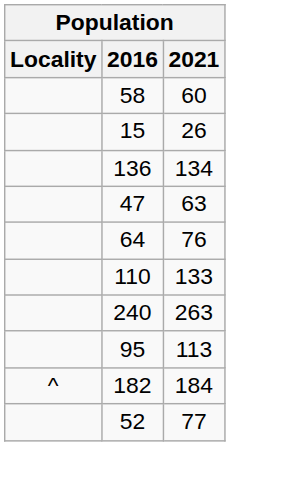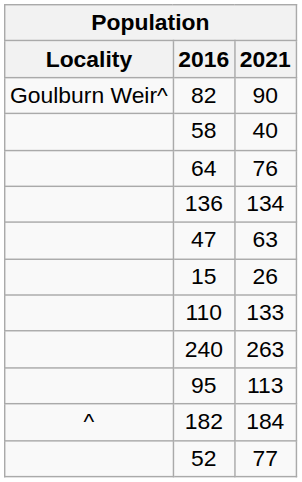 <table class="wikitable" style="text-align:center;">
 <tr>
 <th colspan="3" style="text-align:center;  font-weight:bold">Population</th>
 </tr>
 <tr>
 <th style="text-align:center; background:  font-weight:bold">Locality</th>
 <th style="text-align:center; background:  font-weight:bold"><strong>2016</strong></th>
 <th style="text-align:center; background:  font-weight:bold"><strong>2021</strong></th>
 </tr>
 <tr>
-<td></td>
-<td>58</td>
-<td>60</td>
+<td>Goulburn Weir^</td>
+<td>82</td>
+<td>90</td>
 </tr>
 <tr>
 <td></td>
-<td>15</td>
-<td>26</td>
+<td>58</td>
+<td>40</td>
+</tr>
+<tr>
+<td></td>
+<td>64</td>
+<td>76</td>
 </tr>
 <tr>
 <td></td>
 <td>136</td>
 <td>134</td>
 </tr>
 <tr>
 <td></td>
 <td>47</td>
 <td>63</td>
 </tr>
 <tr>
 <td></td>
-<td>64</td>
-<td>76</td>
+<td>15</td>
+<td>26</td>
 </tr>
 <tr>
 <td></td>
 <td>110</td>
 <td>133</td>
 </tr>
 <tr>
 <td></td>
 <td>240</td>
 <td>263</td>
 </tr>
 <tr>
 <td></td>
 <td>95</td>
 <td>113</td>
 </tr>
 <tr>
 <td>^</td>
 <td>182</td>
 <td>184</td>
 </tr>
 <tr>
 <td></td>
 <td>52</td>
 <td>77</td>
 </tr>
 </table>
